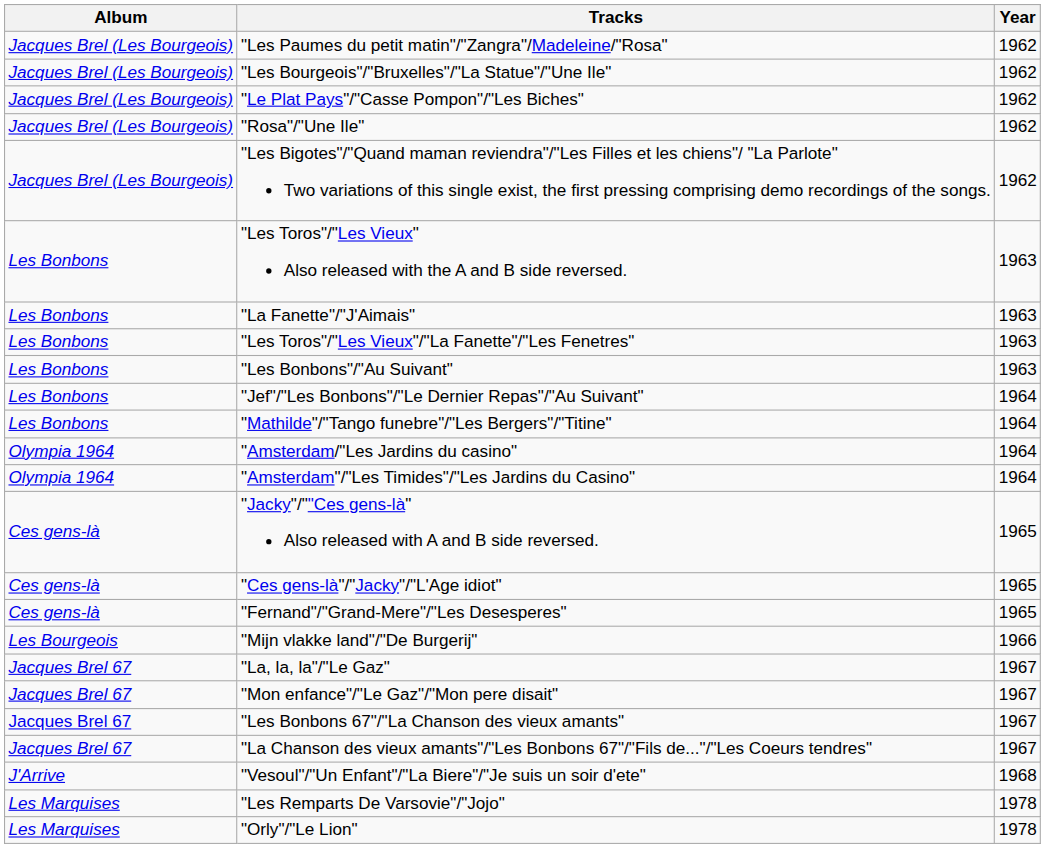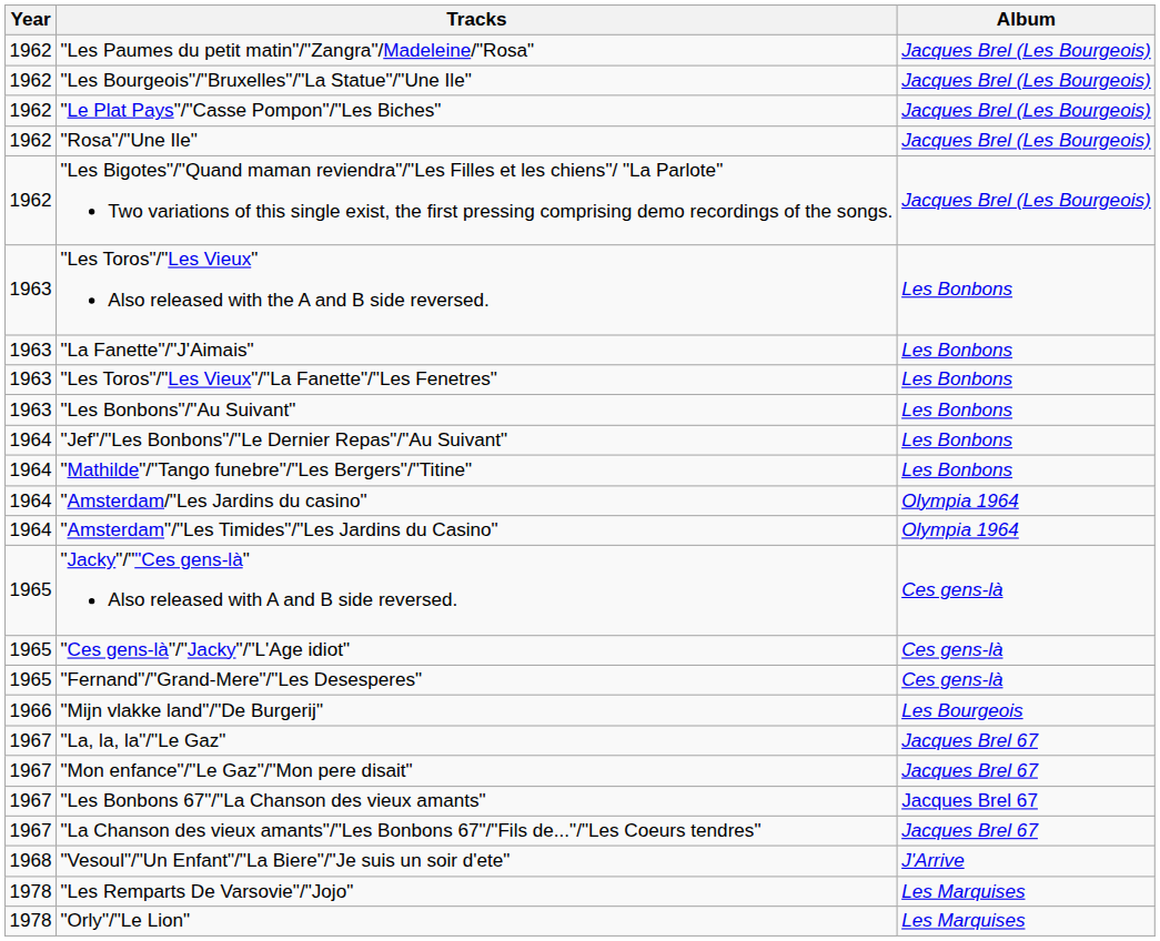 <table class="wikitable">
 <tr>
+<th>Year</th>
+<th>Tracks</th>
 <th>Album</th>
-<th>Tracks</th>
-<th>Year</th>
 </tr>
 <tr>
+<td>1962</td>
+<td>"Les Paumes du petit matin"/"Zangra"/<a href='#'>Madeleine</a>/"Rosa"</td>
 <td><a href='#'><em>Jacques Brel (Les Bourgeois)</em></a></td>
-<td>"Les Paumes du petit matin"/"Zangra"/<a href='#'>Madeleine</a>/"Rosa"</td>
-<td>1962</td>
 </tr>
 <tr>
+<td>1962</td>
+<td>"Les Bourgeois"/"Bruxelles"/"La Statue"/"Une Ile"</td>
 <td><a href='#'><em>Jacques Brel (Les Bourgeois)</em></a></td>
-<td>"Les Bourgeois"/"Bruxelles"/"La Statue"/"Une Ile"</td>
-<td>1962</td>
 </tr>
 <tr>
+<td>1962</td>
+<td>"<a href='#'>Le Plat Pays</a>"/"Casse Pompon"/"Les Biches"</td>
 <td><a href='#'><em>Jacques Brel (Les Bourgeois)</em></a></td>
-<td>"<a href='#'>Le Plat Pays</a>"/"Casse Pompon"/"Les Biches"</td>
-<td>1962</td>
 </tr>
 <tr>
+<td>1962</td>
+<td>"Rosa"/"Une Ile"</td>
 <td><a href='#'><em>Jacques Brel (Les Bourgeois)</em></a></td>
-<td>"Rosa"/"Une Ile"</td>
-<td>1962</td>
 </tr>
 <tr>
+<td>1962</td>
+<td>"Les Bigotes"/"Quand maman reviendra"/"Les Filles et les chiens"/ "La Parlote"<br><ul><li>Two variations of this single exist, the first pressing comprising demo recordings of the songs.</li></ul></td>
 <td><a href='#'><em>Jacques Brel (Les Bourgeois)</em></a></td>
-<td>"Les Bigotes"/"Quand maman reviendra"/"Les Filles et les chiens"/ "La Parlote"<br><ul><li>Two variations of this single exist, the first pressing comprising demo recordings of the songs.</li></ul></td>
-<td>1962</td>
 </tr>
 <tr>
+<td>1963</td>
+<td>"Les Toros"/"<a href='#'>Les Vieux</a>"<br><ul><li>Also released with the A and B side reversed.</li></ul></td>
 <td><a href='#'><em>Les Bonbons</em></a></td>
-<td>"Les Toros"/"<a href='#'>Les Vieux</a>"<br><ul><li>Also released with the A and B side reversed.</li></ul></td>
-<td>1963</td>
 </tr>
 <tr>
+<td>1963</td>
+<td>"La Fanette"/"J'Aimais"</td>
 <td><a href='#'><em>Les Bonbons</em></a></td>
-<td>"La Fanette"/"J'Aimais"</td>
-<td>1963</td>
 </tr>
 <tr>
+<td>1963</td>
+<td>"Les Toros"/"<a href='#'>Les Vieux</a>"/"La Fanette"/"Les Fenetres"</td>
 <td><a href='#'><em>Les Bonbons</em></a></td>
-<td>"Les Toros"/"<a href='#'>Les Vieux</a>"/"La Fanette"/"Les Fenetres"</td>
-<td>1963</td>
 </tr>
 <tr>
+<td>1963</td>
+<td>"Les Bonbons"/"Au Suivant"</td>
 <td><a href='#'><em>Les Bonbons</em></a></td>
-<td>"Les Bonbons"/"Au Suivant"</td>
-<td>1963</td>
 </tr>
 <tr>
+<td>1964</td>
+<td>"Jef"/"Les Bonbons"/"Le Dernier Repas"/"Au Suivant"</td>
 <td><a href='#'><em>Les Bonbons</em></a></td>
-<td>"Jef"/"Les Bonbons"/"Le Dernier Repas"/"Au Suivant"</td>
-<td>1964</td>
 </tr>
 <tr>
+<td>1964</td>
+<td>"<a href='#'>Mathilde</a>"/"Tango funebre"/"Les Bergers"/"Titine"</td>
 <td><a href='#'><em>Les Bonbons</em></a></td>
-<td>"<a href='#'>Mathilde</a>"/"Tango funebre"/"Les Bergers"/"Titine"</td>
-<td>1964</td>
 </tr>
 <tr>
+<td>1964</td>
+<td>"<a href='#'>Amsterdam</a>/"Les Jardins du casino"</td>
 <td><em><a href='#'>Olympia 1964</a></em></td>
-<td>"<a href='#'>Amsterdam</a>/"Les Jardins du casino"</td>
-<td>1964</td>
 </tr>
 <tr>
+<td>1964</td>
+<td>"<a href='#'>Amsterdam</a>"/"Les Timides"/"Les Jardins du Casino"</td>
 <td><em><a href='#'>Olympia 1964</a></em></td>
-<td>"<a href='#'>Amsterdam</a>"/"Les Timides"/"Les Jardins du Casino"</td>
-<td>1964</td>
 </tr>
 <tr>
+<td>1965</td>
+<td>"<a href='#'>Jacky</a>"/"<a href='#'>"Ces gens-là</a>"<br><ul><li>Also released with A and B side reversed.</li></ul></td>
 <td><em><a href='#'>Ces gens-là</a></em></td>
-<td>"<a href='#'>Jacky</a>"/"<a href='#'>"Ces gens-là</a>"<br><ul><li>Also released with A and B side reversed.</li></ul></td>
-<td>1965</td>
 </tr>
 <tr>
+<td>1965</td>
+<td>"<a href='#'>Ces gens-là</a>"/"<a href='#'>Jacky</a>"/"L'Age idiot"</td>
 <td><em><a href='#'>Ces gens-là</a></em></td>
-<td>"<a href='#'>Ces gens-là</a>"/"<a href='#'>Jacky</a>"/"L'Age idiot"</td>
-<td>1965</td>
 </tr>
 <tr>
+<td>1965</td>
+<td>"Fernand"/"Grand-Mere"/"Les Desesperes"</td>
 <td><em><a href='#'>Ces gens-là</a></em></td>
-<td>"Fernand"/"Grand-Mere"/"Les Desesperes"</td>
-<td>1965</td>
 </tr>
 <tr>
+<td>1966</td>
+<td>"Mijn vlakke land"/"De Burgerij"</td>
 <td><em><a href='#'>Les Bourgeois</a></em></td>
-<td>"Mijn vlakke land"/"De Burgerij"</td>
-<td>1966</td>
 </tr>
 <tr>
+<td>1967</td>
+<td>"La, la, la"/"Le Gaz"</td>
 <td><em><a href='#'>Jacques Brel 67</a></em></td>
-<td>"La, la, la"/"Le Gaz"</td>
-<td>1967</td>
 </tr>
 <tr>
+<td>1967</td>
+<td>"Mon enfance"/"Le Gaz"/"Mon pere disait"</td>
 <td><em><a href='#'>Jacques Brel 67</a></em></td>
-<td>"Mon enfance"/"Le Gaz"/"Mon pere disait"</td>
-<td>1967</td>
 </tr>
 <tr>
+<td>1967</td>
+<td>"Les Bonbons 67"/"La Chanson des vieux amants"</td>
 <td><a href='#'>Jacques Brel 67</a></td>
-<td>"Les Bonbons 67"/"La Chanson des vieux amants"</td>
-<td>1967</td>
 </tr>
 <tr>
+<td>1967</td>
+<td>"La Chanson des vieux amants"/"Les Bonbons 67"/"Fils de..."/"Les Coeurs tendres"</td>
 <td><em><a href='#'>Jacques Brel 67</a></em></td>
-<td>"La Chanson des vieux amants"/"Les Bonbons 67"/"Fils de..."/"Les Coeurs tendres"</td>
-<td>1967</td>
 </tr>
 <tr>
+<td>1968</td>
+<td>"Vesoul"/"Un Enfant"/"La Biere"/"Je suis un soir d'ete"</td>
 <td><em><a href='#'>J'Arrive</a></em></td>
-<td>"Vesoul"/"Un Enfant"/"La Biere"/"Je suis un soir d'ete"</td>
-<td>1968</td>
 </tr>
 <tr>
+<td>1978</td>
+<td>"Les Remparts De Varsovie"/"Jojo"</td>
 <td><em><a href='#'>Les Marquises</a></em></td>
-<td>"Les Remparts De Varsovie"/"Jojo"</td>
-<td>1978</td>
 </tr>
 <tr>
+<td>1978</td>
+<td>"Orly"/"Le Lion"</td>
 <td><em><a href='#'>Les Marquises</a></em></td>
-<td>"Orly"/"Le Lion"</td>
-<td>1978</td>
 </tr>
 </table>
